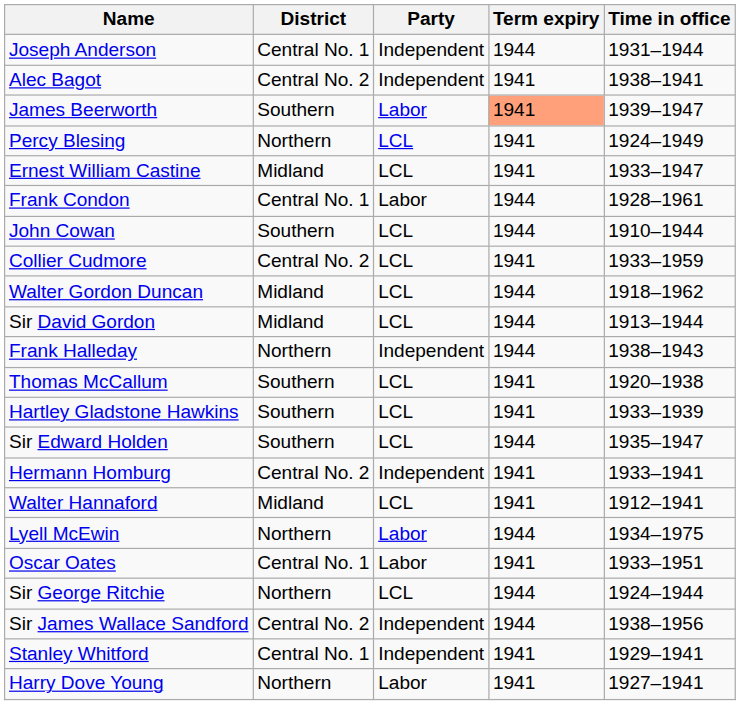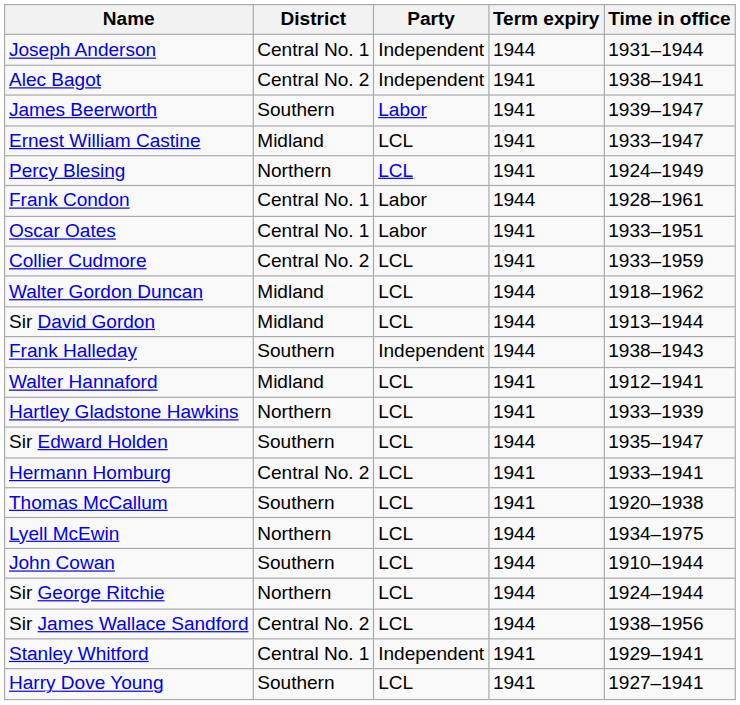 <table class="wikitable sortable">
 <tr>
 <th>Name</th>
 <th>District</th>
 <th>Party</th>
 <th>Term expiry</th>
 <th>Time in office</th>
 </tr>
 <tr>
 <td><a href='#'>Joseph Anderson</a></td>
 <td>Central No. 1</td>
 <td>Independent</td>
 <td>1944</td>
 <td>1931–1944</td>
 </tr>
 <tr>
 <td><a href='#'>Alec Bagot</a> </td>
 <td>Central No. 2</td>
 <td>Independent</td>
 <td>1941</td>
 <td>1938–1941</td>
 </tr>
 <tr>
 <td><a href='#'>James Beerworth</a> </td>
 <td>Southern</td>
 <td><a href='#'>Labor</a></td>
-<td style="background: lightsalmon;">1941</td>
+<td>1941</td>
 <td>1939–1947</td>
+</tr>
+<tr>
+<td><a href='#'>Ernest William Castine</a></td>
+<td>Midland</td>
+<td>LCL</td>
+<td>1941</td>
+<td>1933–1947</td>
 </tr>
 <tr>
 <td><a href='#'>Percy Blesing</a></td>
 <td>Northern</td>
 <td><a href='#'>LCL</a></td>
 <td>1941</td>
 <td>1924–1949</td>
 </tr>
 <tr>
-<td><a href='#'>Ernest William Castine</a></td>
-<td>Midland</td>
-<td>LCL</td>
-<td>1941</td>
-<td>1933–1947</td>
-</tr>
-<tr>
 <td><a href='#'>Frank Condon</a></td>
 <td>Central No. 1</td>
 <td>Labor</td>
 <td>1944</td>
 <td>1928–1961</td>
 </tr>
 <tr>
-<td><a href='#'>John Cowan</a></td>
-<td>Southern</td>
-<td>LCL</td>
-<td>1944</td>
-<td>1910–1944</td>
+<td><a href='#'>Oscar Oates</a></td>
+<td>Central No. 1</td>
+<td>Labor</td>
+<td>1941</td>
+<td>1933–1951</td>
 </tr>
 <tr>
 <td><a href='#'>Collier Cudmore</a></td>
 <td>Central No. 2</td>
 <td>LCL</td>
 <td>1941</td>
 <td>1933–1959</td>
 </tr>
 <tr>
 <td><a href='#'>Walter Gordon Duncan</a></td>
 <td>Midland</td>
 <td>LCL</td>
 <td>1944</td>
 <td>1918–1962</td>
 </tr>
 <tr>
 <td>Sir <a href='#'>David Gordon</a></td>
 <td>Midland</td>
 <td>LCL</td>
 <td>1944</td>
 <td>1913–1944</td>
 </tr>
 <tr>
 <td><a href='#'>Frank Halleday</a></td>
-<td>Northern</td>
+<td>Southern</td>
 <td>Independent</td>
 <td>1944</td>
 <td>1938–1943</td>
 </tr>
 <tr>
-<td><a href='#'>Thomas McCallum</a> </td>
-<td>Southern</td>
+<td><a href='#'>Walter Hannaford</a></td>
+<td>Midland</td>
 <td>LCL</td>
 <td>1941</td>
-<td>1920–1938</td>
+<td>1912–1941</td>
 </tr>
 <tr>
 <td><a href='#'>Hartley Gladstone Hawkins</a> </td>
-<td>Southern</td>
+<td>Northern</td>
 <td>LCL</td>
 <td>1941</td>
 <td>1933–1939</td>
 </tr>
 <tr>
 <td>Sir <a href='#'>Edward Holden</a></td>
 <td>Southern</td>
 <td>LCL</td>
 <td>1944</td>
 <td>1935–1947</td>
 </tr>
 <tr>
 <td><a href='#'>Hermann Homburg</a></td>
 <td>Central No. 2</td>
-<td>Independent</td>
+<td>LCL</td>
 <td>1941</td>
 <td>1933–1941</td>
 </tr>
 <tr>
-<td><a href='#'>Walter Hannaford</a></td>
-<td>Midland</td>
+<td><a href='#'>Thomas McCallum</a> </td>
+<td>Southern</td>
 <td>LCL</td>
 <td>1941</td>
-<td>1912–1941</td>
+<td>1920–1938</td>
 </tr>
 <tr>
 <td><a href='#'>Lyell McEwin</a></td>
 <td>Northern</td>
-<td><a href='#'>Labor</a></td>
+<td>LCL</td>
 <td>1944</td>
 <td>1934–1975</td>
 </tr>
 <tr>
-<td><a href='#'>Oscar Oates</a></td>
-<td>Central No. 1</td>
-<td>Labor</td>
-<td>1941</td>
-<td>1933–1951</td>
+<td><a href='#'>John Cowan</a></td>
+<td>Southern</td>
+<td>LCL</td>
+<td>1944</td>
+<td>1910–1944</td>
 </tr>
 <tr>
 <td>Sir <a href='#'>George Ritchie</a></td>
 <td>Northern</td>
 <td>LCL</td>
 <td>1944</td>
 <td>1924–1944</td>
 </tr>
 <tr>
 <td>Sir <a href='#'>James Wallace Sandford</a></td>
 <td>Central No. 2</td>
-<td>Independent</td>
+<td>LCL</td>
 <td>1944</td>
 <td>1938–1956</td>
 </tr>
 <tr>
 <td><a href='#'>Stanley Whitford</a></td>
 <td>Central No. 1</td>
 <td>Independent</td>
 <td>1941</td>
 <td>1929–1941</td>
 </tr>
 <tr>
 <td><a href='#'>Harry Dove Young</a></td>
-<td>Northern</td>
-<td>Labor</td>
+<td>Southern</td>
+<td>LCL</td>
 <td>1941</td>
 <td>1927–1941</td>
 </tr>
 </table>
